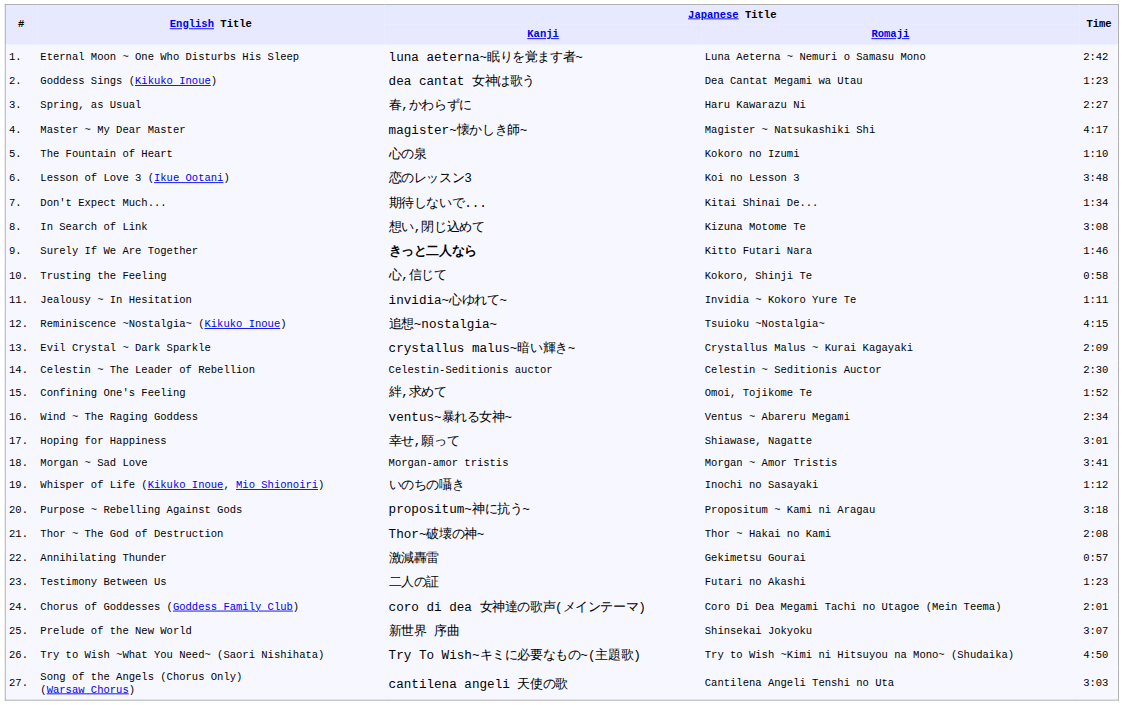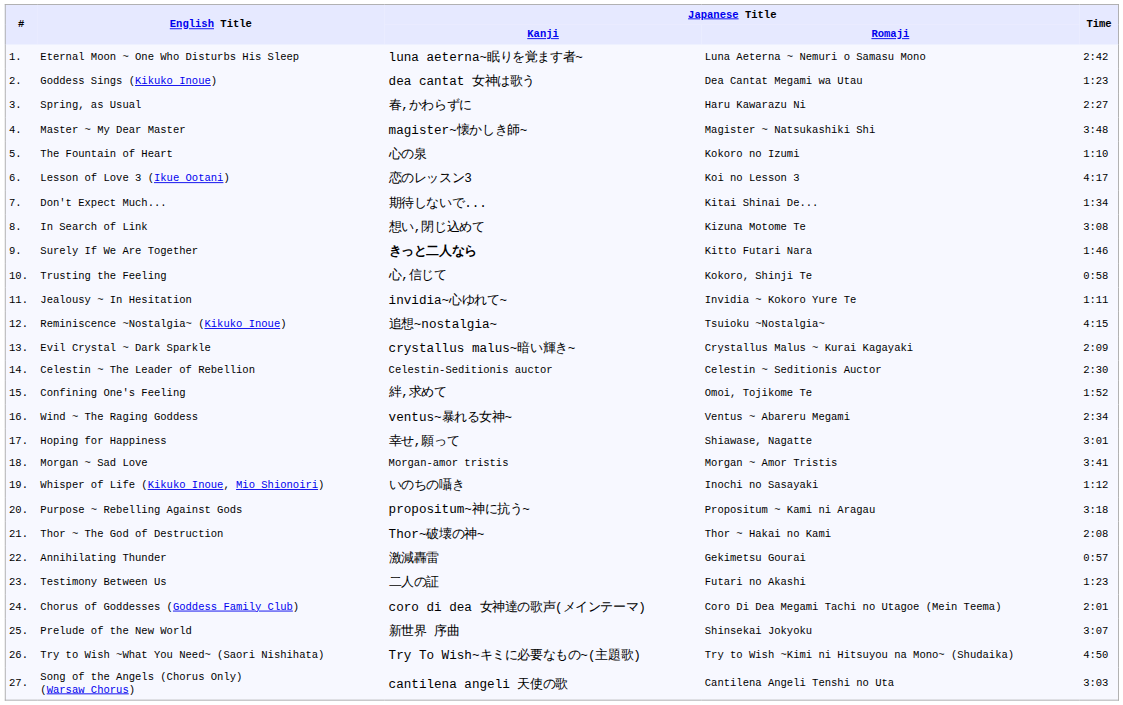 <table border="0" cellpadding="4" cellspacing="0"  style="border:1px #aaa solid; border-collapse:collapse; padding:0.2em; margin:0 1em 1em; background:#f7f8ff; font-size:0.9em; width:98%;">
 <tr style="vertical-align:middle; background:#e6e9ff;">
 <th rowspan="2">#</th>
 <th rowspan="2"><a href='#'>English</a> Title</th>
 <th colspan="2"><a href='#'>Japanese</a> Title</th>
 <th rowspan="2">Time</th>
 </tr>
 <tr style="background:#e6e9ff;">
 <th><a href='#'>Kanji</a></th>
 <th><a href='#'>Romaji</a></th>
 </tr>
 <tr>
 <td>1.</td>
 <td>Eternal Moon ~ One Who Disturbs His Sleep</td>
 <td style="font-size: 120%;">luna aeterna~眠りを覚ます者~</td>
 <td>Luna Aeterna ~ Nemuri o Samasu Mono</td>
 <td>2:42</td>
 </tr>
 <tr>
 <td>2.</td>
 <td>Goddess Sings (<a href='#'>Kikuko Inoue</a>)</td>
 <td style="font-size: 120%;">dea cantat 女神は歌う</td>
 <td>Dea Cantat Megami wa Utau</td>
 <td>1:23</td>
 </tr>
 <tr>
 <td>3.</td>
 <td>Spring, as Usual</td>
 <td style="font-size: 120%;">春,かわらずに</td>
 <td>Haru Kawarazu Ni</td>
 <td>2:27</td>
 </tr>
 <tr>
 <td>4.</td>
 <td>Master ~ My Dear Master</td>
 <td style="font-size: 120%;">magister~懐かしき師~</td>
 <td>Magister ~ Natsukashiki Shi</td>
-<td>4:17</td>
+<td>3:48</td>
 </tr>
 <tr>
 <td>5.</td>
 <td>The Fountain of Heart</td>
 <td style="font-size: 120%;">心の泉</td>
 <td>Kokoro no Izumi</td>
 <td>1:10</td>
 </tr>
 <tr>
 <td>6.</td>
 <td>Lesson of Love 3 (<a href='#'>Ikue Ootani</a>)</td>
 <td style="font-size: 120%;">恋のレッスン3</td>
 <td>Koi no Lesson 3</td>
-<td>3:48</td>
+<td>4:17</td>
 </tr>
 <tr>
 <td>7.</td>
 <td>Don't Expect Much...</td>
 <td style="font-size: 120%;">期待しないで...</td>
 <td>Kitai Shinai De...</td>
 <td>1:34</td>
 </tr>
 <tr>
 <td>8.</td>
 <td>In Search of Link</td>
 <td style="font-size: 120%;">想い,閉じ込めて</td>
 <td>Kizuna Motome Te</td>
 <td>3:08</td>
 </tr>
 <tr>
 <td>9.</td>
 <td>Surely If We Are Together</td>
 <td style="font-size: 120%;"><strong>きっと二人なら</strong></td>
 <td>Kitto Futari Nara</td>
 <td>1:46</td>
 </tr>
 <tr>
 <td>10.</td>
 <td>Trusting the Feeling</td>
 <td style="font-size: 120%;">心,信じて</td>
 <td>Kokoro, Shinji Te</td>
 <td>0:58</td>
 </tr>
 <tr>
 <td>11.</td>
 <td>Jealousy ~ In Hesitation</td>
 <td style="font-size: 120%;">invidia~心ゆれて~</td>
 <td>Invidia ~ Kokoro Yure Te</td>
 <td>1:11</td>
 </tr>
 <tr>
 <td>12.</td>
 <td>Reminiscence ~Nostalgia~ (<a href='#'>Kikuko Inoue</a>)</td>
 <td style="font-size: 120%;">追想~nostalgia~</td>
 <td>Tsuioku ~Nostalgia~</td>
 <td>4:15</td>
 </tr>
 <tr>
 <td>13.</td>
 <td>Evil Crystal ~ Dark Sparkle</td>
 <td style="font-size: 120%;">crystallus malus~暗い輝き~</td>
 <td>Crystallus Malus ~ Kurai Kagayaki</td>
 <td>2:09</td>
 </tr>
 <tr>
 <td>14.</td>
 <td>Celestin ~ The Leader of Rebellion</td>
 <td>Celestin-Seditionis auctor</td>
 <td>Celestin ~ Seditionis Auctor</td>
 <td>2:30</td>
 </tr>
 <tr>
 <td>15.</td>
 <td>Confining One's Feeling</td>
 <td style="font-size: 120%;">絆,求めて</td>
 <td>Omoi, Tojikome Te</td>
 <td>1:52</td>
 </tr>
 <tr>
 <td>16.</td>
 <td>Wind ~ The Raging Goddess</td>
 <td style="font-size: 120%;">ventus~暴れる女神~</td>
 <td>Ventus ~ Abareru Megami</td>
 <td>2:34</td>
 </tr>
 <tr>
 <td>17.</td>
 <td>Hoping for Happiness</td>
 <td style="font-size: 120%;">幸せ,願って</td>
 <td>Shiawase, Nagatte</td>
 <td>3:01</td>
 </tr>
 <tr>
 <td>18.</td>
 <td>Morgan ~ Sad Love</td>
 <td>Morgan-amor tristis</td>
 <td>Morgan ~ Amor Tristis</td>
 <td>3:41</td>
 </tr>
 <tr>
 <td>19.</td>
 <td>Whisper of Life (<a href='#'>Kikuko Inoue</a>, <a href='#'>Mio Shionoiri</a>)</td>
 <td style="font-size: 120%;">いのちの囁き</td>
 <td>Inochi no Sasayaki</td>
 <td>1:12</td>
 </tr>
 <tr>
 <td>20.</td>
 <td>Purpose ~ Rebelling Against Gods</td>
 <td style="font-size: 120%;">propositum~神に抗う~</td>
 <td>Propositum ~ Kami ni Aragau</td>
 <td>3:18</td>
 </tr>
 <tr>
 <td>21.</td>
 <td>Thor ~ The God of Destruction</td>
 <td style="font-size: 120%;">Thor~破壊の神~</td>
 <td>Thor ~ Hakai no Kami</td>
 <td>2:08</td>
 </tr>
 <tr>
 <td>22.</td>
 <td>Annihilating Thunder</td>
 <td style="font-size: 120%;">激減轟雷</td>
 <td>Gekimetsu Gourai</td>
 <td>0:57</td>
 </tr>
 <tr>
 <td>23.</td>
 <td>Testimony Between Us</td>
 <td style="font-size: 120%;">二人の証</td>
 <td>Futari no Akashi</td>
 <td>1:23</td>
 </tr>
 <tr>
 <td>24.</td>
 <td>Chorus of Goddesses (<a href='#'>Goddess Family Club</a>)</td>
 <td style="font-size: 120%;">coro di dea 女神達の歌声(メインテーマ)</td>
 <td>Coro Di Dea Megami Tachi no Utagoe (Mein Teema)</td>
 <td>2:01</td>
 </tr>
 <tr>
 <td>25.</td>
 <td>Prelude of the New World</td>
 <td style="font-size: 120%;">新世界 序曲</td>
 <td>Shinsekai Jokyoku</td>
 <td>3:07</td>
 </tr>
 <tr>
 <td>26.</td>
 <td>Try to Wish ~What You Need~ (Saori Nishihata)</td>
 <td style="font-size: 120%;">Try To Wish~キミに必要なもの~(主題歌)</td>
 <td>Try to Wish ~Kimi ni Hitsuyou na Mono~ (Shudaika)</td>
 <td>4:50</td>
 </tr>
 <tr>
 <td>27.</td>
 <td>Song of the Angels (Chorus Only)<br>(<a href='#'>Warsaw Chorus</a>)</td>
 <td style="font-size: 120%;">cantilena angeli 天使の歌</td>
 <td>Cantilena Angeli Tenshi no Uta</td>
 <td>3:03</td>
 </tr>
 </table>
